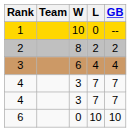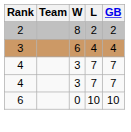 <table class="wikitable" align="center"|>
 <tr>
 <th>Rank</th>
 <th>Team</th>
 <th>W</th>
 <th>L</th>
 <th><a href='#'>GB</a></th>
-</tr>
-<tr align="center" bgcolor=gold>
-<td>1</td>
-<td align="left"></td>
-<td>10</td>
-<td>0</td>
-<td>--</td>
 </tr>
 <tr align="center" bgcolor=silver>
 <td>2</td>
 <td align="left"></td>
 <td>8</td>
 <td>2</td>
 <td>2</td>
 </tr>
 <tr align="center" bgcolor="CC9966">
 <td>3</td>
 <td align="left"></td>
 <td>6</td>
 <td>4</td>
 <td>4</td>
 </tr>
 <tr align="center">
 <td>4</td>
 <td align="left"></td>
 <td>3</td>
 <td>7</td>
 <td>7</td>
 </tr>
 <tr align="center">
 <td>4</td>
 <td align="left"></td>
 <td>3</td>
 <td>7</td>
 <td>7</td>
 </tr>
 <tr align="center">
 <td>6</td>
 <td align="left"></td>
 <td>0</td>
 <td>10</td>
 <td>10</td>
 </tr>
 </table>
